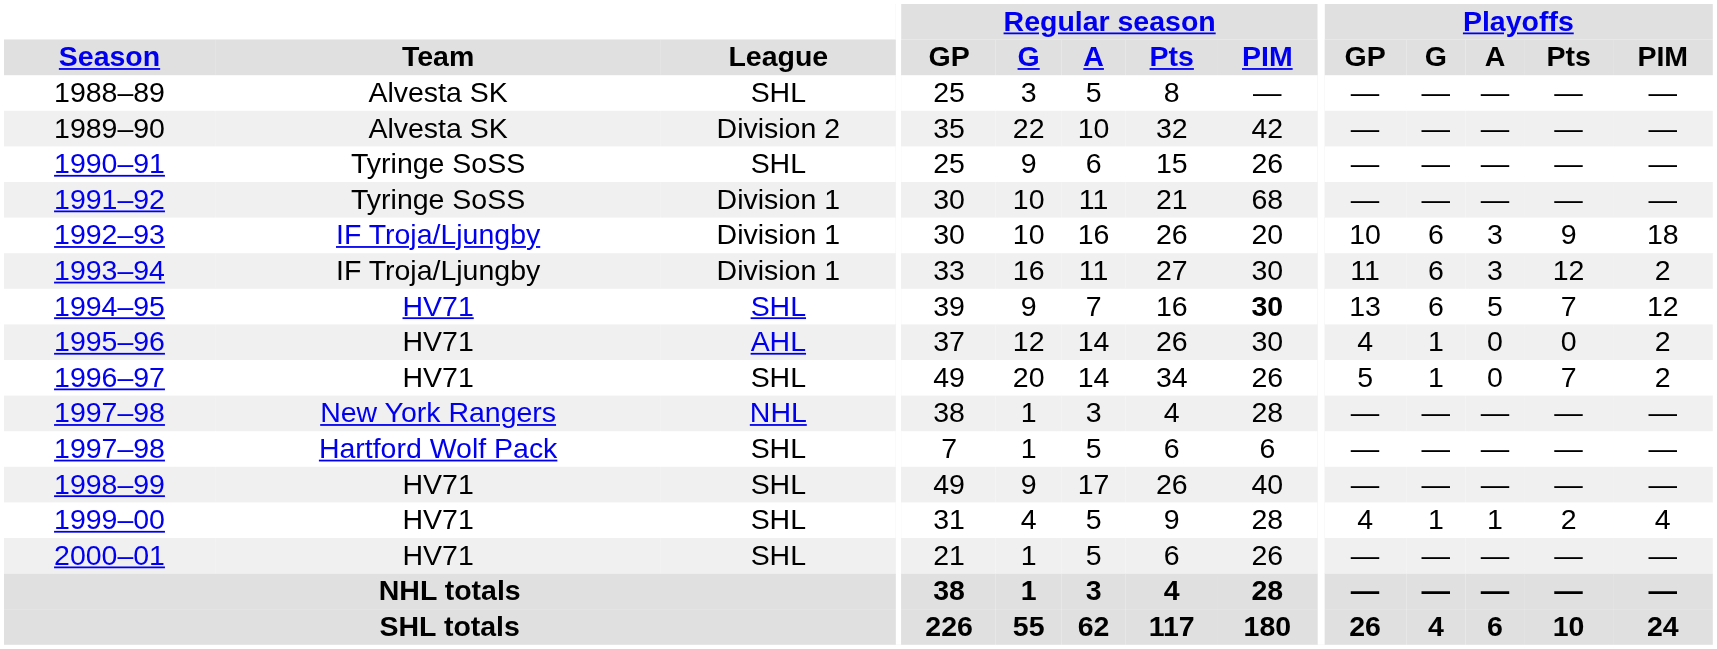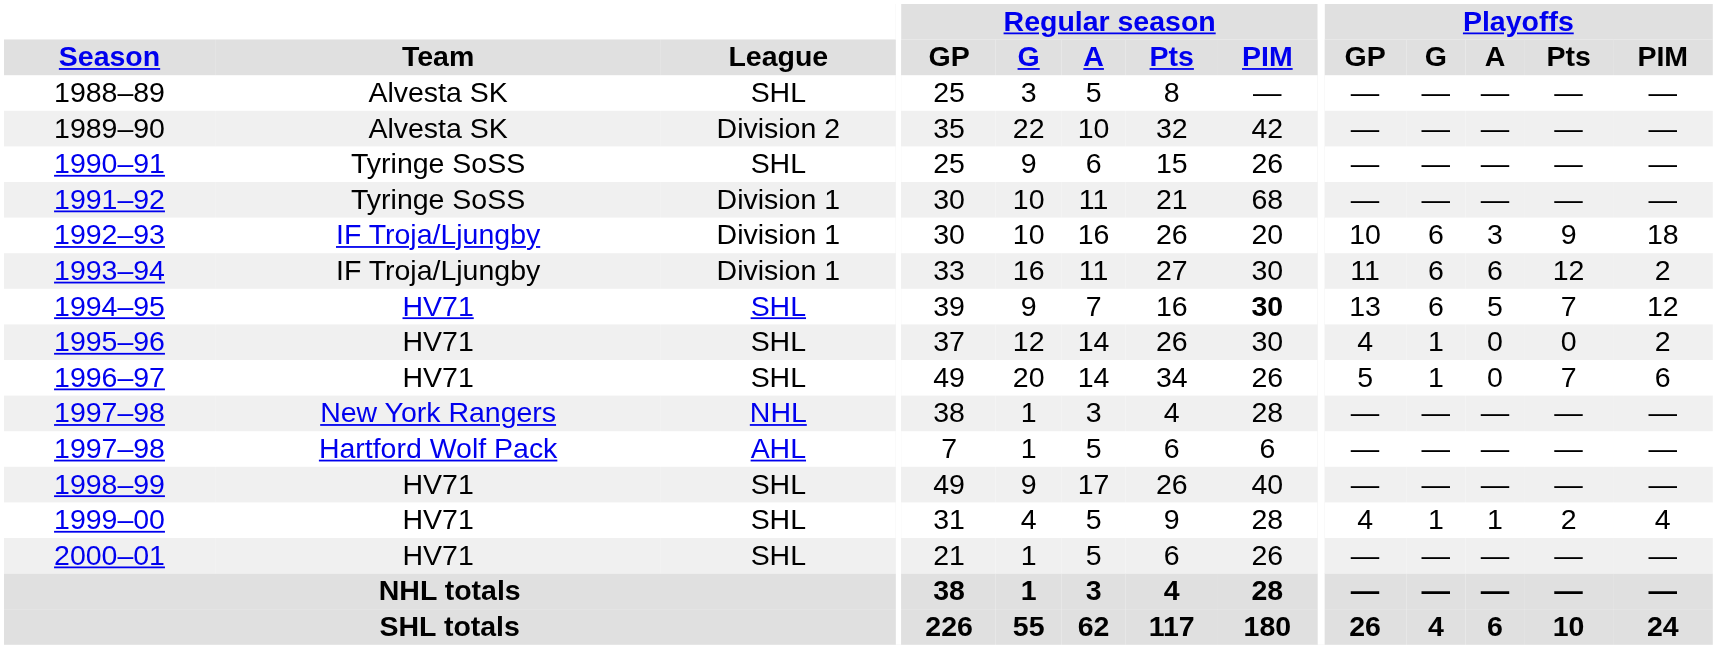 <table border="0" cellpadding="1" cellspacing="0" style="text-align:center; width:60em;">
 <tr bgcolor="#e0e0e0">
 <th colspan="3" bgcolor="#ffffff"></th>
 <th rowspan="99" bgcolor="#ffffff"></th>
 <th colspan="5"><a href='#'>Regular season</a></th>
 <th rowspan="99" bgcolor="#ffffff"></th>
 <th colspan="5"><a href='#'>Playoffs</a></th>
 </tr>
 <tr bgcolor="#e0e0e0">
 <th><a href='#'>Season</a></th>
 <th>Team</th>
 <th>League</th>
 <th>GP</th>
 <th><a href='#'>G</a></th>
 <th><a href='#'>A</a></th>
 <th><a href='#'>Pts</a></th>
 <th><a href='#'>PIM</a></th>
 <th>GP</th>
 <th>G</th>
 <th>A</th>
 <th>Pts</th>
 <th>PIM</th>
 </tr>
 <tr>
 <td>1988–89</td>
 <td>Alvesta SK</td>
 <td>SHL</td>
 <td>25</td>
 <td>3</td>
 <td>5</td>
 <td>8</td>
 <td>—</td>
 <td>—</td>
 <td>—</td>
 <td>—</td>
 <td>—</td>
 <td>—</td>
 </tr>
 <tr bgcolor="#f0f0f0">
 <td>1989–90</td>
 <td>Alvesta SK</td>
 <td>Division 2</td>
 <td>35</td>
 <td>22</td>
 <td>10</td>
 <td>32</td>
 <td>42</td>
 <td>—</td>
 <td>—</td>
 <td>—</td>
 <td>—</td>
 <td>—</td>
 </tr>
 <tr>
 <td><a href='#'>1990–91</a></td>
 <td>Tyringe SoSS</td>
 <td>SHL</td>
 <td>25</td>
 <td>9</td>
 <td>6</td>
 <td>15</td>
 <td>26</td>
 <td>—</td>
 <td>—</td>
 <td>—</td>
 <td>—</td>
 <td>—</td>
 </tr>
 <tr bgcolor="#f0f0f0">
 <td><a href='#'>1991–92</a></td>
 <td>Tyringe SoSS</td>
 <td>Division 1</td>
 <td>30</td>
 <td>10</td>
 <td>11</td>
 <td>21</td>
 <td>68</td>
 <td>—</td>
 <td>—</td>
 <td>—</td>
 <td>—</td>
 <td>—</td>
 </tr>
 <tr>
 <td><a href='#'>1992–93</a></td>
 <td><a href='#'>IF Troja/Ljungby</a></td>
 <td>Division 1</td>
 <td>30</td>
 <td>10</td>
 <td>16</td>
 <td>26</td>
 <td>20</td>
 <td>10</td>
 <td>6</td>
 <td>3</td>
 <td>9</td>
 <td>18</td>
 </tr>
 <tr bgcolor="#f0f0f0">
 <td><a href='#'>1993–94</a></td>
 <td>IF Troja/Ljungby</td>
 <td>Division 1</td>
 <td>33</td>
 <td>16</td>
 <td>11</td>
 <td>27</td>
 <td>30</td>
 <td>11</td>
 <td>6</td>
-<td>3</td>
+<td>6</td>
 <td>12</td>
 <td>2</td>
 </tr>
 <tr>
 <td><a href='#'>1994–95</a></td>
 <td><a href='#'>HV71</a></td>
 <td><a href='#'>SHL</a></td>
 <td>39</td>
 <td>9</td>
 <td>7</td>
 <td>16</td>
 <td><strong>30</strong></td>
 <td>13</td>
 <td>6</td>
 <td>5</td>
 <td>7</td>
 <td>12</td>
 </tr>
 <tr bgcolor="#f0f0f0">
 <td><a href='#'>1995–96</a></td>
 <td>HV71</td>
-<td><a href='#'>AHL</a></td>
+<td>SHL</td>
 <td>37</td>
 <td>12</td>
 <td>14</td>
 <td>26</td>
 <td>30</td>
 <td>4</td>
 <td>1</td>
 <td>0</td>
 <td>0</td>
 <td>2</td>
 </tr>
 <tr>
 <td><a href='#'>1996–97</a></td>
 <td>HV71</td>
 <td>SHL</td>
 <td>49</td>
 <td>20</td>
 <td>14</td>
 <td>34</td>
 <td>26</td>
 <td>5</td>
 <td>1</td>
 <td>0</td>
 <td>7</td>
-<td>2</td>
+<td>6</td>
 </tr>
 <tr bgcolor="#f0f0f0">
 <td><a href='#'>1997–98</a></td>
 <td><a href='#'>New York Rangers</a></td>
 <td><a href='#'>NHL</a></td>
 <td>38</td>
 <td>1</td>
 <td>3</td>
 <td>4</td>
 <td>28</td>
 <td>—</td>
 <td>—</td>
 <td>—</td>
 <td>—</td>
 <td>—</td>
 </tr>
 <tr>
 <td><a href='#'>1997–98</a></td>
 <td><a href='#'>Hartford Wolf Pack</a></td>
-<td>SHL</td>
+<td><a href='#'>AHL</a></td>
 <td>7</td>
 <td>1</td>
 <td>5</td>
 <td>6</td>
 <td>6</td>
 <td>—</td>
 <td>—</td>
 <td>—</td>
 <td>—</td>
 <td>—</td>
 </tr>
 <tr bgcolor="#f0f0f0">
 <td><a href='#'>1998–99</a></td>
 <td>HV71</td>
 <td>SHL</td>
 <td>49</td>
 <td>9</td>
 <td>17</td>
 <td>26</td>
 <td>40</td>
 <td>—</td>
 <td>—</td>
 <td>—</td>
 <td>—</td>
 <td>—</td>
 </tr>
 <tr>
 <td><a href='#'>1999–00</a></td>
 <td>HV71</td>
 <td>SHL</td>
 <td>31</td>
 <td>4</td>
 <td>5</td>
 <td>9</td>
 <td>28</td>
 <td>4</td>
 <td>1</td>
 <td>1</td>
 <td>2</td>
 <td>4</td>
 </tr>
 <tr bgcolor="#f0f0f0">
 <td><a href='#'>2000–01</a></td>
 <td>HV71</td>
 <td>SHL</td>
 <td>21</td>
 <td>1</td>
 <td>5</td>
 <td>6</td>
 <td>26</td>
 <td>—</td>
 <td>—</td>
 <td>—</td>
 <td>—</td>
 <td>—</td>
 </tr>
 <tr bgcolor="#e0e0e0">
 <th colspan="3">NHL totals</th>
 <th>38</th>
 <th>1</th>
 <th>3</th>
 <th>4</th>
 <th>28</th>
 <th>—</th>
 <th>—</th>
 <th>—</th>
 <th>—</th>
 <th>—</th>
 </tr>
 <tr bgcolor="#e0e0e0">
 <th colspan="3">SHL totals</th>
 <th>226</th>
 <th>55</th>
 <th>62</th>
 <th>117</th>
 <th>180</th>
 <th>26</th>
 <th>4</th>
 <th>6</th>
 <th>10</th>
 <th>24</th>
 </tr>
 </table>
